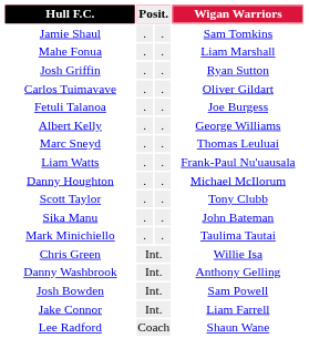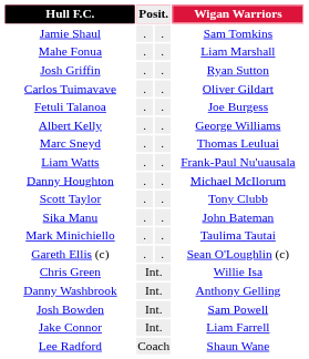 <table align=center style="font-size:90%; margin-left:1em">
 <tr bgcolor=#FF0033>
 <th align="centre" width="146" style="border: 1px #FFC0CB; background: black; color: white">Hull F.C.</th>
 <th align="center" style="background: #eeeeee; color: black" colspan="2">Posit.</th>
 <th align="centre" width="146" style="border: 1px solid #FFC0CB; background: #DC143C; color: white">Wigan Warriors</th>
 </tr>
 <tr>
 <td align="center"><a href='#'>Jamie Shaul</a></td>
 <td align="center" style="background: #eeeeee">.</td>
 <td align="center" style="background: #eeeeee">.</td>
 <td align="center"><a href='#'>Sam Tomkins</a></td>
 </tr>
 <tr>
 <td align="center"><a href='#'>Mahe Fonua</a></td>
 <td align="center" style="background: #eeeeee">.</td>
 <td align="center" style="background: #eeeeee">.</td>
 <td align="center"><a href='#'>Liam Marshall</a></td>
 </tr>
 <tr>
 <td align="center"><a href='#'>Josh Griffin</a></td>
 <td align="center" style="background: #eeeeee">.</td>
 <td align="center" style="background: #eeeeee">.</td>
 <td align="center"><a href='#'>Ryan Sutton</a></td>
 </tr>
 <tr>
 <td align="center"><a href='#'>Carlos Tuimavave</a></td>
 <td align="center" style="background: #eeeeee">.</td>
 <td align="center" style="background: #eeeeee">.</td>
 <td align="center"><a href='#'>Oliver Gildart</a></td>
 </tr>
 <tr>
 <td align="center"><a href='#'>Fetuli Talanoa</a></td>
 <td align="center" style="background: #eeeeee">.</td>
 <td align="center" style="background: #eeeeee">.</td>
 <td align="center"><a href='#'>Joe Burgess</a></td>
 </tr>
 <tr>
 <td align="center"><a href='#'>Albert Kelly</a></td>
 <td align="center" style="background: #eeeeee">.</td>
 <td align="center" style="background: #eeeeee">.</td>
 <td align="center"><a href='#'>George Williams</a></td>
 </tr>
 <tr>
 <td align="center"><a href='#'>Marc Sneyd</a></td>
 <td align="center" style="background: #eeeeee">.</td>
 <td align="center" style="background: #eeeeee">.</td>
 <td align="center"><a href='#'>Thomas Leuluai</a></td>
 </tr>
 <tr>
 <td align="center"><a href='#'>Liam Watts</a></td>
 <td align="center" style="background: #eeeeee">.</td>
 <td align="center" style="background: #eeeeee">.</td>
 <td align="center"><a href='#'>Frank-Paul Nu'uausala</a></td>
 </tr>
 <tr>
 <td align="center"><a href='#'>Danny Houghton</a></td>
 <td align="center" style="background: #eeeeee">.</td>
 <td align="center" style="background: #eeeeee">.</td>
 <td align="center"><a href='#'>Michael McIlorum</a></td>
 </tr>
 <tr>
 <td align="center"><a href='#'>Scott Taylor</a></td>
 <td align="center" style="background: #eeeeee">.</td>
 <td align="center" style="background: #eeeeee">.</td>
 <td align="center"><a href='#'>Tony Clubb</a></td>
 </tr>
 <tr>
 <td align="center"><a href='#'>Sika Manu</a></td>
 <td align="center" style="background: #eeeeee">.</td>
 <td align="center" style="background: #eeeeee">.</td>
 <td align="center"><a href='#'>John Bateman</a></td>
 </tr>
 <tr>
 <td align="center"><a href='#'>Mark Minichiello</a></td>
 <td align="center" style="background: #eeeeee">.</td>
 <td align="center" style="background: #eeeeee">.</td>
 <td align="center"><a href='#'>Taulima Tautai</a></td>
 </tr>
 <tr>
+<td align="center"><a href='#'>Gareth Ellis</a> (c)</td>
+<td align="center" style="background: #eeeeee">.</td>
+<td align="center" style="background: #eeeeee">.</td>
+<td align="center"><a href='#'>Sean O'Loughlin</a> (c)</td>
+</tr>
+<tr>
 <td align="center"><a href='#'>Chris Green</a></td>
 <td align="center" style="background: #eeeeee" colspan="2">Int.</td>
 <td align="center"><a href='#'>Willie Isa</a></td>
 </tr>
 <tr>
 <td align="center"><a href='#'>Danny Washbrook</a></td>
 <td align="center" style="background: #eeeeee" colspan="2">Int.</td>
 <td align="center"><a href='#'>Anthony Gelling</a></td>
 </tr>
 <tr>
 <td align="center"><a href='#'>Josh Bowden</a></td>
 <td align="center" style="background: #eeeeee" colspan="2">Int.</td>
 <td align="center"><a href='#'>Sam Powell</a></td>
 </tr>
 <tr>
 <td align="center"><a href='#'>Jake Connor</a></td>
 <td align="center" style="background: #eeeeee"  colspan="2">Int.</td>
 <td align="center"><a href='#'>Liam Farrell</a></td>
 </tr>
 <tr>
 <td align="center"><a href='#'>Lee Radford</a></td>
 <td align="center" style="background: #eeeeee" colspan="2">Coach</td>
 <td align="center"><a href='#'>Shaun Wane</a></td>
 </tr>
 </table>
